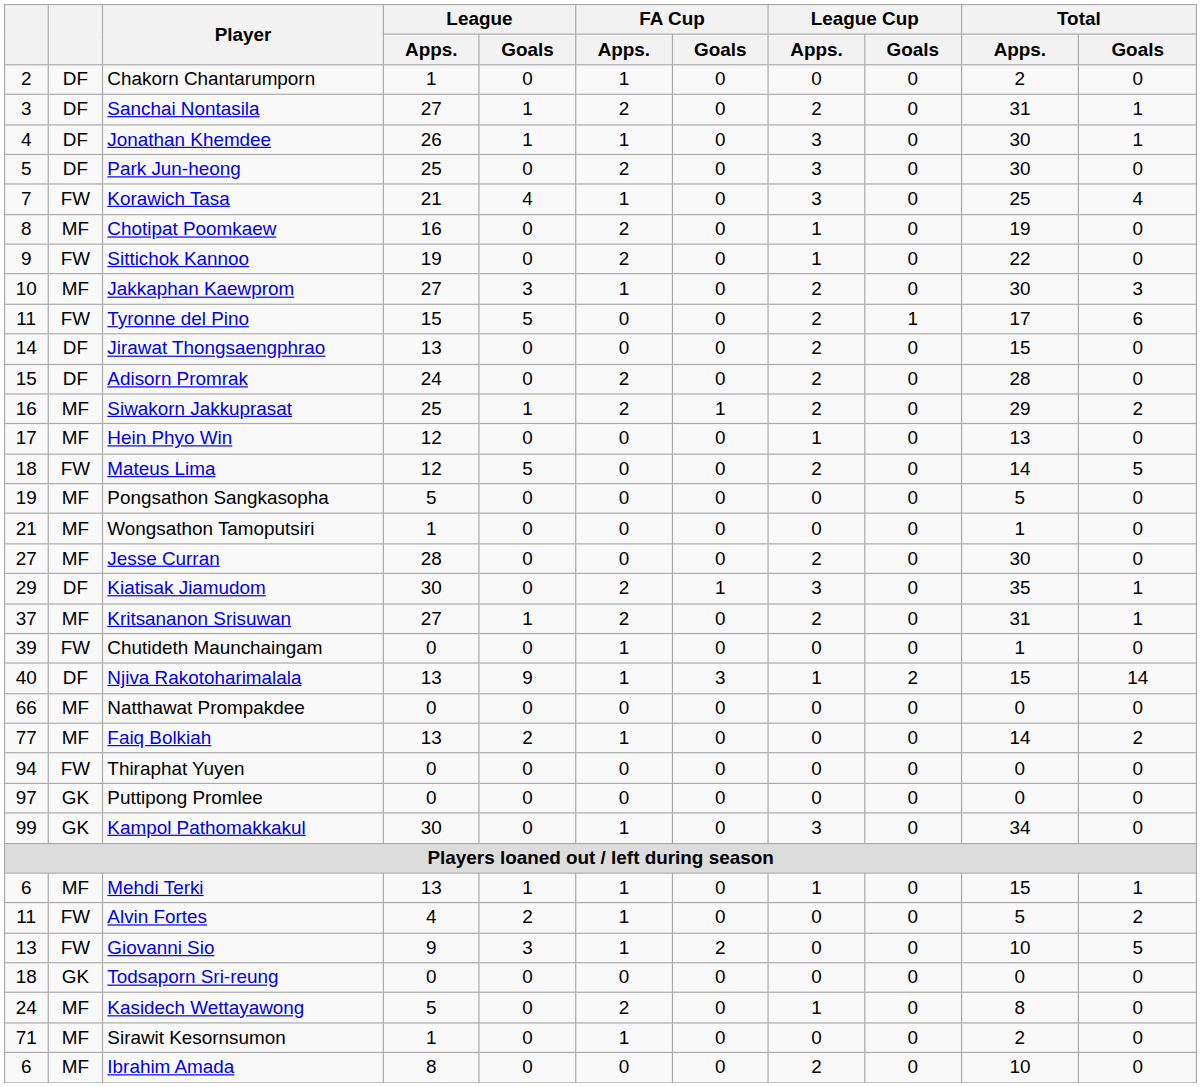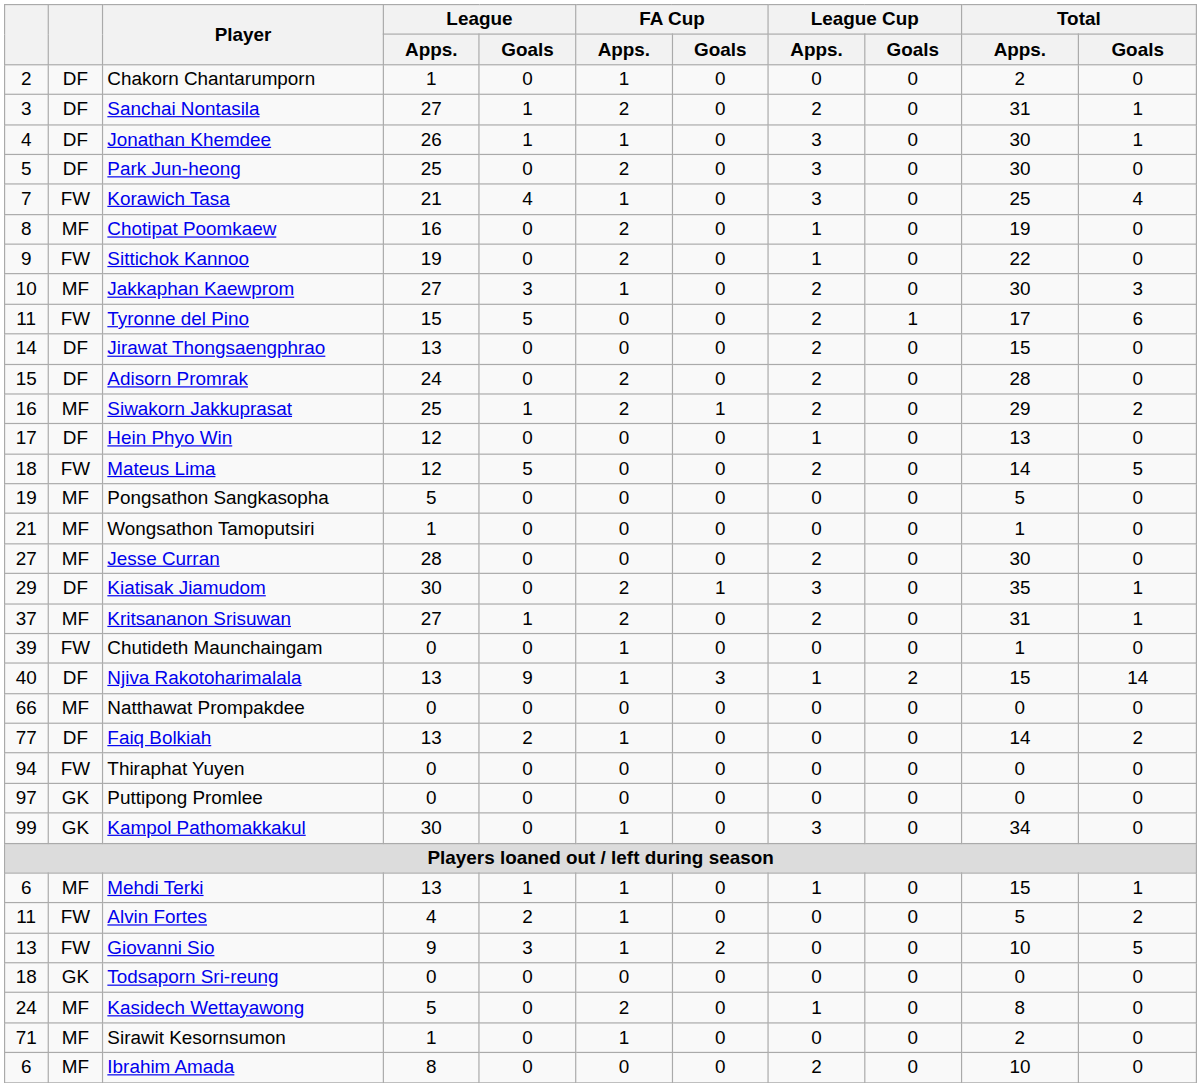 <table class="wikitable" style="text-align:center; font-size:100%; width:80%;">
 <tr>
 <th rowspan=2></th>
 <th rowspan=2></th>
 <th rowspan=2 width="230">Player</th>
 <th colspan=2 width="105">League</th>
 <th colspan=2 width="105">FA Cup</th>
 <th colspan=2 width="105">League Cup</th>
 <th colspan=2 width="130">Total</th>
 </tr>
 <tr>
 <th>Apps.</th>
 <th> Goals</th>
 <th>Apps.</th>
 <th> Goals</th>
 <th>Apps.</th>
 <th> Goals</th>
 <th>Apps.</th>
 <th> Goals</th>
 </tr>
 <tr>
 <td>2</td>
 <td>DF</td>
 <td align="left"> Chakorn Chantarumporn</td>
 <td>1</td>
 <td>0</td>
 <td>1</td>
 <td>0</td>
 <td>0</td>
 <td>0</td>
 <td>2</td>
 <td>0</td>
 </tr>
 <tr>
 <td>3</td>
 <td>DF</td>
 <td align="left"> <a href='#'>Sanchai Nontasila</a></td>
 <td>27</td>
 <td>1</td>
 <td>2</td>
 <td>0</td>
 <td>2</td>
 <td>0</td>
 <td>31</td>
 <td>1</td>
 </tr>
 <tr>
 <td>4</td>
 <td>DF</td>
 <td align="left"> <a href='#'>Jonathan Khemdee</a></td>
 <td>26</td>
 <td>1</td>
 <td>1</td>
 <td>0</td>
 <td>3</td>
 <td>0</td>
 <td>30</td>
 <td>1</td>
 </tr>
 <tr>
 <td>5</td>
 <td>DF</td>
 <td align="left"> <a href='#'>Park Jun-heong</a></td>
 <td>25</td>
 <td>0</td>
 <td>2</td>
 <td>0</td>
 <td>3</td>
 <td>0</td>
 <td>30</td>
 <td>0</td>
 </tr>
 <tr>
 <td>7</td>
 <td>FW</td>
 <td align="left"> <a href='#'>Korawich Tasa</a></td>
 <td>21</td>
 <td>4</td>
 <td>1</td>
 <td>0</td>
 <td>3</td>
 <td>0</td>
 <td>25</td>
 <td>4</td>
 </tr>
 <tr>
 <td>8</td>
 <td>MF</td>
 <td align="left"> <a href='#'>Chotipat Poomkaew</a></td>
 <td>16</td>
 <td>0</td>
 <td>2</td>
 <td>0</td>
 <td>1</td>
 <td>0</td>
 <td>19</td>
 <td>0</td>
 </tr>
 <tr>
 <td>9</td>
 <td>FW</td>
 <td align="left"> <a href='#'>Sittichok Kannoo</a></td>
 <td>19</td>
 <td>0</td>
 <td>2</td>
 <td>0</td>
 <td>1</td>
 <td>0</td>
 <td>22</td>
 <td>0</td>
 </tr>
 <tr>
 <td>10</td>
 <td>MF</td>
 <td align="left"> <a href='#'>Jakkaphan Kaewprom</a></td>
 <td>27</td>
 <td>3</td>
 <td>1</td>
 <td>0</td>
 <td>2</td>
 <td>0</td>
 <td>30</td>
 <td>3</td>
 </tr>
 <tr>
 <td>11</td>
 <td>FW</td>
 <td align="left"> <a href='#'>Tyronne del Pino</a></td>
 <td>15</td>
 <td>5</td>
 <td>0</td>
 <td>0</td>
 <td>2</td>
 <td>1</td>
 <td>17</td>
 <td>6</td>
 </tr>
 <tr>
 <td>14</td>
 <td>DF</td>
 <td align="left"> <a href='#'>Jirawat Thongsaengphrao</a></td>
 <td>13</td>
 <td>0</td>
 <td>0</td>
 <td>0</td>
 <td>2</td>
 <td>0</td>
 <td>15</td>
 <td>0</td>
 </tr>
 <tr>
 <td>15</td>
 <td>DF</td>
 <td align="left"> <a href='#'>Adisorn Promrak</a></td>
 <td>24</td>
 <td>0</td>
 <td>2</td>
 <td>0</td>
 <td>2</td>
 <td>0</td>
 <td>28</td>
 <td>0</td>
 </tr>
 <tr>
 <td>16</td>
 <td>MF</td>
 <td align="left"> <a href='#'>Siwakorn Jakkuprasat</a></td>
 <td>25</td>
 <td>1</td>
 <td>2</td>
 <td>1</td>
 <td>2</td>
 <td>0</td>
 <td>29</td>
 <td>2</td>
 </tr>
 <tr>
 <td>17</td>
-<td>MF</td>
+<td>DF</td>
 <td align="left"> <a href='#'>Hein Phyo Win</a></td>
 <td>12</td>
 <td>0</td>
 <td>0</td>
 <td>0</td>
 <td>1</td>
 <td>0</td>
 <td>13</td>
 <td>0</td>
 </tr>
 <tr>
 <td>18</td>
 <td>FW</td>
 <td align="left"> <a href='#'>Mateus Lima</a></td>
 <td>12</td>
 <td>5</td>
 <td>0</td>
 <td>0</td>
 <td>2</td>
 <td>0</td>
 <td>14</td>
 <td>5</td>
 </tr>
 <tr>
 <td>19</td>
 <td>MF</td>
 <td align="left"> Pongsathon Sangkasopha</td>
 <td>5</td>
 <td>0</td>
 <td>0</td>
 <td>0</td>
 <td>0</td>
 <td>0</td>
 <td>5</td>
 <td>0</td>
 </tr>
 <tr>
 <td>21</td>
 <td>MF</td>
 <td align="left"> Wongsathon Tamoputsiri</td>
 <td>1</td>
 <td>0</td>
 <td>0</td>
 <td>0</td>
 <td>0</td>
 <td>0</td>
 <td>1</td>
 <td>0</td>
 </tr>
 <tr>
 <td>27</td>
 <td>MF</td>
 <td align="left"> <a href='#'>Jesse Curran</a></td>
 <td>28</td>
 <td>0</td>
 <td>0</td>
 <td>0</td>
 <td>2</td>
 <td>0</td>
 <td>30</td>
 <td>0</td>
 </tr>
 <tr>
 <td>29</td>
 <td>DF</td>
 <td align="left"> <a href='#'>Kiatisak Jiamudom</a></td>
 <td>30</td>
 <td>0</td>
 <td>2</td>
 <td>1</td>
 <td>3</td>
 <td>0</td>
 <td>35</td>
 <td>1</td>
 </tr>
 <tr>
 <td>37</td>
 <td>MF</td>
 <td align="left"> <a href='#'>Kritsananon Srisuwan</a></td>
 <td>27</td>
 <td>1</td>
 <td>2</td>
 <td>0</td>
 <td>2</td>
 <td>0</td>
 <td>31</td>
 <td>1</td>
 </tr>
 <tr>
 <td>39</td>
 <td>FW</td>
 <td align="left"> Chutideth Maunchaingam</td>
 <td>0</td>
 <td>0</td>
 <td>1</td>
 <td>0</td>
 <td>0</td>
 <td>0</td>
 <td>1</td>
 <td>0</td>
 </tr>
 <tr>
 <td>40</td>
 <td>DF</td>
 <td align="left"> <a href='#'>Njiva Rakotoharimalala</a></td>
 <td>13</td>
 <td>9</td>
 <td>1</td>
 <td>3</td>
 <td>1</td>
 <td>2</td>
 <td>15</td>
 <td>14</td>
 </tr>
 <tr>
 <td>66</td>
 <td>MF</td>
 <td align="left"> Natthawat Prompakdee</td>
 <td>0</td>
 <td>0</td>
 <td>0</td>
 <td>0</td>
 <td>0</td>
 <td>0</td>
 <td>0</td>
 <td>0</td>
 </tr>
 <tr>
 <td>77</td>
-<td>MF</td>
+<td>DF</td>
 <td align="left"> <a href='#'>Faiq Bolkiah</a></td>
 <td>13</td>
 <td>2</td>
 <td>1</td>
 <td>0</td>
 <td>0</td>
 <td>0</td>
 <td>14</td>
 <td>2</td>
 </tr>
 <tr>
 <td>94</td>
 <td>FW</td>
 <td align="left"> Thiraphat Yuyen</td>
 <td>0</td>
 <td>0</td>
 <td>0</td>
 <td>0</td>
 <td>0</td>
 <td>0</td>
 <td>0</td>
 <td>0</td>
 </tr>
 <tr>
 <td>97</td>
 <td>GK</td>
 <td align="left"> Puttipong Promlee</td>
 <td>0</td>
 <td>0</td>
 <td>0</td>
 <td>0</td>
 <td>0</td>
 <td>0</td>
 <td>0</td>
 <td>0</td>
 </tr>
 <tr>
 <td>99</td>
 <td>GK</td>
 <td align="left"> <a href='#'>Kampol Pathomakkakul</a></td>
 <td>30</td>
 <td>0</td>
 <td>1</td>
 <td>0</td>
 <td>3</td>
 <td>0</td>
 <td>34</td>
 <td>0</td>
 </tr>
 <tr>
 <th colspan="15" style="background:#dcdcdc; text-align:center;">Players loaned out / left during season</th>
 </tr>
 <tr>
 <td>6</td>
 <td>MF</td>
 <td align="left"> <a href='#'>Mehdi Terki</a></td>
 <td>13</td>
 <td>1</td>
 <td>1</td>
 <td>0</td>
 <td>1</td>
 <td>0</td>
 <td>15</td>
 <td>1</td>
 </tr>
 <tr>
 <td>11</td>
 <td>FW</td>
 <td align="left"> <a href='#'>Alvin Fortes</a></td>
 <td>4</td>
 <td>2</td>
 <td>1</td>
 <td>0</td>
 <td>0</td>
 <td>0</td>
 <td>5</td>
 <td>2</td>
 </tr>
 <tr>
 <td>13</td>
 <td>FW</td>
 <td align="left"> <a href='#'>Giovanni Sio</a></td>
 <td>9</td>
 <td>3</td>
 <td>1</td>
 <td>2</td>
 <td>0</td>
 <td>0</td>
 <td>10</td>
 <td>5</td>
 </tr>
 <tr>
 <td>18</td>
 <td>GK</td>
 <td align="left"> <a href='#'>Todsaporn Sri-reung</a></td>
 <td>0</td>
 <td>0</td>
 <td>0</td>
 <td>0</td>
 <td>0</td>
 <td>0</td>
 <td>0</td>
 <td>0</td>
 </tr>
 <tr>
 <td>24</td>
 <td>MF</td>
 <td align="left"> <a href='#'>Kasidech Wettayawong</a></td>
 <td>5</td>
 <td>0</td>
 <td>2</td>
 <td>0</td>
 <td>1</td>
 <td>0</td>
 <td>8</td>
 <td>0</td>
 </tr>
 <tr>
 <td>71</td>
 <td>MF</td>
 <td align="left"> Sirawit Kesornsumon</td>
 <td>1</td>
 <td>0</td>
 <td>1</td>
 <td>0</td>
 <td>0</td>
 <td>0</td>
 <td>2</td>
 <td>0</td>
 </tr>
 <tr>
 <td>6</td>
 <td>MF</td>
 <td align="left"> <a href='#'>Ibrahim Amada</a></td>
 <td>8</td>
 <td>0</td>
 <td>0</td>
 <td>0</td>
 <td>2</td>
 <td>0</td>
 <td>10</td>
 <td>0</td>
 </tr>
 <tr>
 </tr>
 </table>
